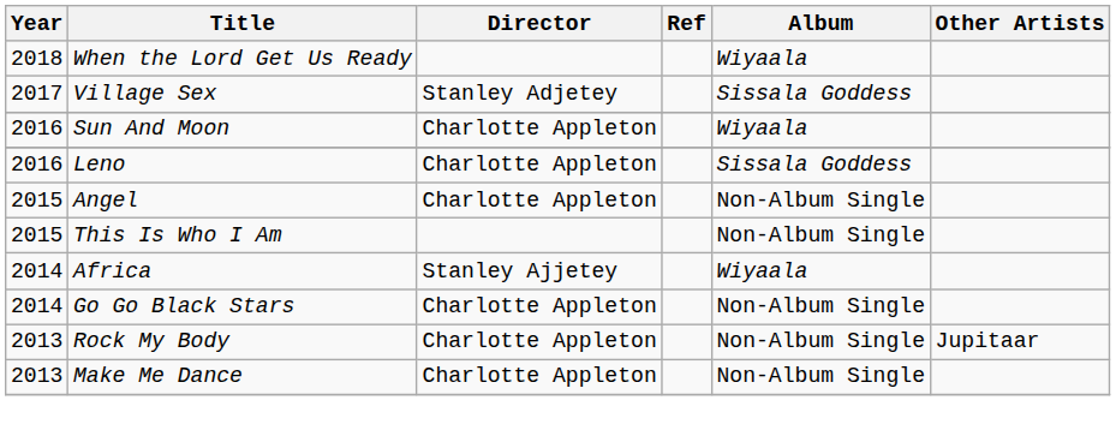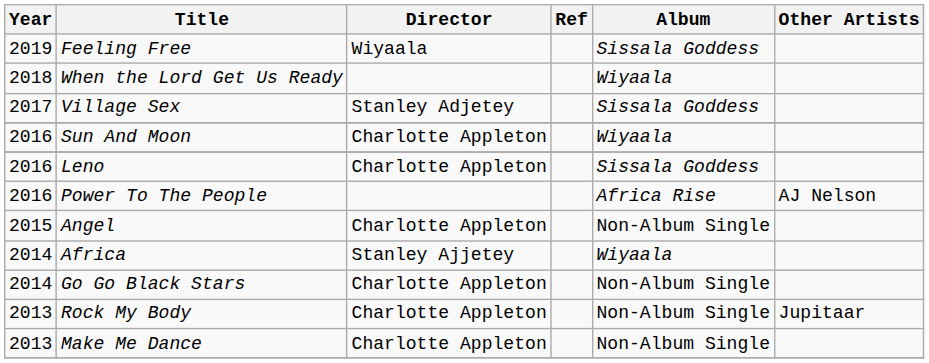 <table class="wikitable">
 <tr>
 <th>Year</th>
 <th>Title</th>
 <th>Director</th>
 <th>Ref</th>
 <th>Album</th>
 <th>Other Artists</th>
+</tr>
+<tr>
+<td>2019</td>
+<td><em>Feeling Free</em></td>
+<td>Wiyaala</td>
+<td></td>
+<td><em>Sissala Goddess</em></td>
+<td></td>
 </tr>
 <tr>
 <td>2018</td>
 <td><em>When the Lord Get Us Ready</em></td>
 <td></td>
 <td></td>
 <td><em>Wiyaala</em></td>
 <td></td>
 </tr>
 <tr>
 <td>2017</td>
 <td><em>Village Sex</em></td>
 <td>Stanley Adjetey</td>
 <td></td>
 <td><em>Sissala Goddess</em></td>
 <td></td>
 </tr>
 <tr>
 </tr>
 <tr>
 <td>2016</td>
 <td><em>Sun And Moon</em></td>
 <td>Charlotte Appleton</td>
 <td></td>
 <td><em>Wiyaala</em></td>
 <td></td>
 </tr>
 <tr>
 </tr>
 <tr>
 <td>2016</td>
 <td><em>Leno</em></td>
 <td>Charlotte Appleton</td>
 <td></td>
 <td><em>Sissala Goddess</em></td>
 <td></td>
 </tr>
 <tr>
+<td>2016</td>
+<td><em>Power To The People</em></td>
+<td></td>
+<td></td>
+<td><em>Africa Rise</em></td>
+<td>AJ Nelson</td>
+</tr>
+<tr>
 <td>2015</td>
 <td><em>Angel</em></td>
 <td>Charlotte Appleton</td>
-<td></td>
-<td>Non-Album Single</td>
-<td></td>
-</tr>
-<tr>
-<td>2015</td>
-<td><em>This Is Who I Am</em></td>
-<td></td>
 <td></td>
 <td>Non-Album Single</td>
 <td></td>
 </tr>
 <tr>
 <td>2014</td>
 <td><em>Africa</em></td>
 <td>Stanley Ajjetey</td>
 <td></td>
 <td><em>Wiyaala</em></td>
 <td></td>
 </tr>
 <tr>
 <td>2014</td>
 <td><em>Go Go Black Stars</em></td>
 <td>Charlotte Appleton</td>
 <td></td>
 <td>Non-Album Single</td>
 <td></td>
 </tr>
 <tr>
 <td>2013</td>
 <td><em>Rock My Body</em></td>
 <td>Charlotte Appleton</td>
 <td></td>
 <td>Non-Album Single</td>
 <td>Jupitaar</td>
 </tr>
 <tr>
 <td>2013</td>
 <td><em>Make Me Dance</em></td>
 <td>Charlotte Appleton</td>
 <td></td>
 <td>Non-Album Single</td>
 <td></td>
 </tr>
 <tr>
 </tr>
 </table>
